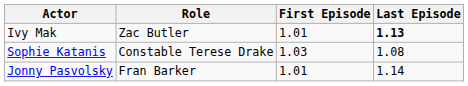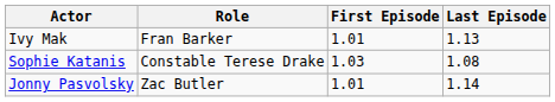 <table class="wikitable">
 <tr>
 <th>Actor</th>
 <th>Role</th>
 <th>First Episode</th>
 <th>Last Episode</th>
 </tr>
 <tr>
 <td>Ivy Mak</td>
-<td>Zac Butler</td>
+<td>Fran Barker</td>
 <td>1.01</td>
-<td><strong>1.13</strong></td>
+<td>1.13</td>
 </tr>
 <tr>
 <td><a href='#'>Sophie Katanis</a></td>
 <td>Constable Terese Drake</td>
 <td>1.03</td>
 <td>1.08</td>
 </tr>
 <tr>
 <td><a href='#'>Jonny Pasvolsky</a></td>
-<td>Fran Barker</td>
+<td>Zac Butler</td>
 <td>1.01</td>
 <td>1.14</td>
 </tr>
 </table>
